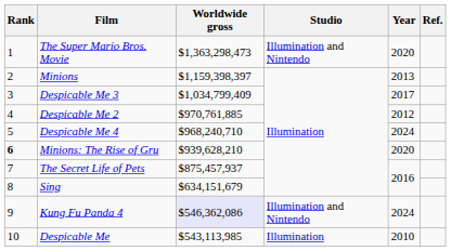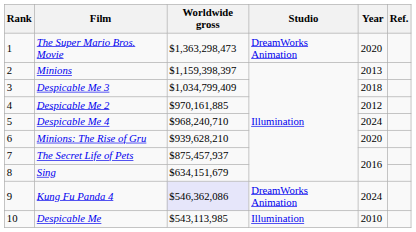 <table class="wikitable sortable">
 <tr>
 <th>Rank</th>
 <th>Film</th>
 <th>Worldwide gross</th>
 <th>Studio</th>
 <th>Year</th>
 <th>Ref.</th>
 </tr>
 <tr>
 <td>1</td>
 <td><em><a href='#'>The Super Mario Bros. Movie</a></em></td>
 <td>$1,363,298,473</td>
-<td><a href='#'>Illumination</a> and <a href='#'>Nintendo</a></td>
+<td><a href='#'>DreamWorks Animation</a></td>
 <td>2020</td>
 <td></td>
 </tr>
 <tr>
 <td>2</td>
 <td><em><a href='#'>Minions</a></em></td>
 <td>$1,159,398,397</td>
 <td rowspan="7" scope="row" !><a href='#'>Illumination</a></td>
 <td>2013</td>
 <td></td>
 </tr>
 <tr>
 <td>3</td>
 <td><em><a href='#'>Despicable Me 3</a></em></td>
 <td>$1,034,799,409</td>
-<td>2017</td>
+<td>2018</td>
 <td></td>
 </tr>
 <tr>
 <td>4</td>
 <td><em><a href='#'>Despicable Me 2</a></em></td>
-<td>$970,761,885</td>
+<td>$970,161,885</td>
 <td>2012</td>
 <td></td>
 </tr>
 <tr>
 <td>5</td>
 <td><em><a href='#'>Despicable Me 4</a></em></td>
 <td>$968,240,710</td>
 <td>2024</td>
 <td></td>
 </tr>
 <tr>
-<td><strong>6</strong></td>
+<td>6</td>
 <td><em><a href='#'>Minions: The Rise of Gru</a></em></td>
 <td>$939,628,210</td>
 <td>2020</td>
 <td></td>
 </tr>
 <tr>
 <td>7</td>
 <td><em><a href='#'>The Secret Life of Pets</a></em></td>
 <td>$875,457,937</td>
 <td rowspan="2">2016</td>
 <td></td>
 </tr>
 <tr>
 <td>8</td>
 <td><em><a href='#'>Sing</a></em></td>
 <td>$634,151,679</td>
 <td></td>
 </tr>
 <tr>
 <td>9</td>
 <td><em><a href='#'>Kung Fu Panda 4</a></em> </td>
 <td style="background: lavender;">$546,362,086 </td>
-<td><a href='#'>Illumination</a> and <a href='#'>Nintendo</a></td>
+<td><a href='#'>DreamWorks Animation</a></td>
 <td>2024 </td>
 <td></td>
 </tr>
 <tr>
 <td>10</td>
 <td><em><a href='#'>Despicable Me</a></em></td>
 <td>$543,113,985</td>
 <td rowspan="2" scope="row" !><a href='#'>Illumination</a></td>
 <td>2010</td>
 <td> </td>
 </tr>
 </table>
